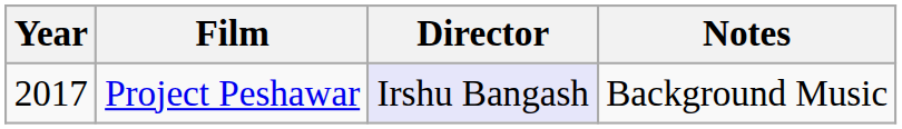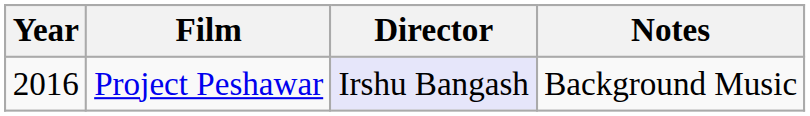 <table class="wikitable">
 <tr>
 <th>Year</th>
 <th>Film</th>
 <th>Director</th>
 <th>Notes</th>
 </tr>
 <tr>
-<td>2017</td>
+<td>2016</td>
 <td><a href='#'>Project Peshawar</a></td>
 <td style="background: lavender;">Irshu Bangash</td>
 <td>Background Music</td>
 </tr>
 </table>
